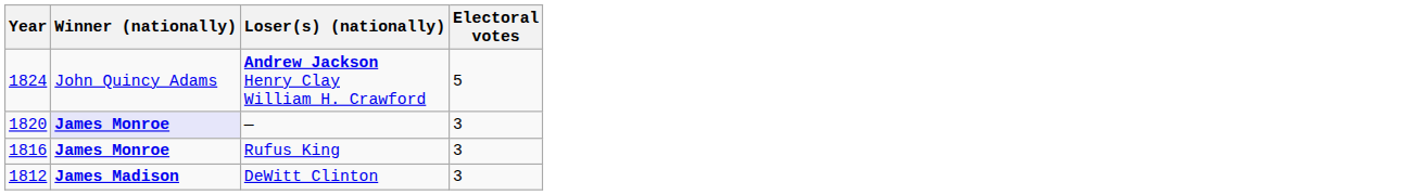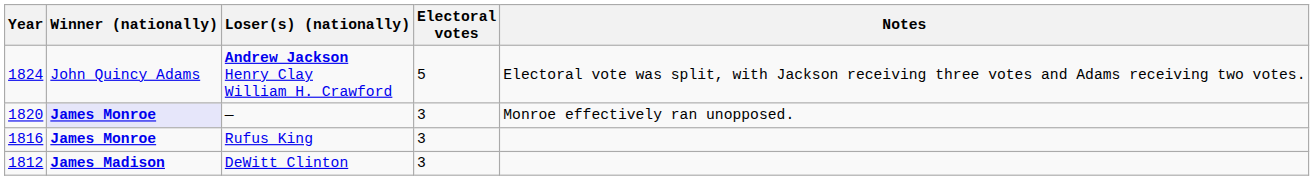 <table class="wikitable sortable">
 <tr>
 <th data-sort-type="number">Year</th>
 <th>Winner (nationally)</th>
 <th>Loser(s) (nationally)</th>
 <th data-sort-type="number">Electoral<br>votes</th>
+<th class="unsortable">Notes</th>
 </tr>
 <tr>
 <td><a href='#'>1824</a></td>
 <td><a href='#'>John Quincy Adams</a></td>
 <td><strong><a href='#'>Andrew Jackson</a></strong><br><a href='#'>Henry Clay</a><br><a href='#'>William H. Crawford</a></td>
 <td>5</td>
+<td>Electoral vote was split, with Jackson receiving three votes and Adams receiving two votes.</td>
 </tr>
 <tr>
 <td><a href='#'>1820</a></td>
 <td style="background: lavender;"><strong><a href='#'>James Monroe</a></strong></td>
 <td>—</td>
 <td>3</td>
+<td>Monroe effectively ran unopposed.</td>
 </tr>
 <tr>
 <td><a href='#'>1816</a></td>
 <td><strong><a href='#'>James Monroe</a></strong></td>
 <td><a href='#'>Rufus King</a></td>
 <td>3</td>
+<td></td>
 </tr>
 <tr>
 <td><a href='#'>1812</a></td>
 <td><strong><a href='#'>James Madison</a></strong></td>
 <td><a href='#'>DeWitt Clinton</a></td>
 <td>3</td>
+<td></td>
 </tr>
 </table>
